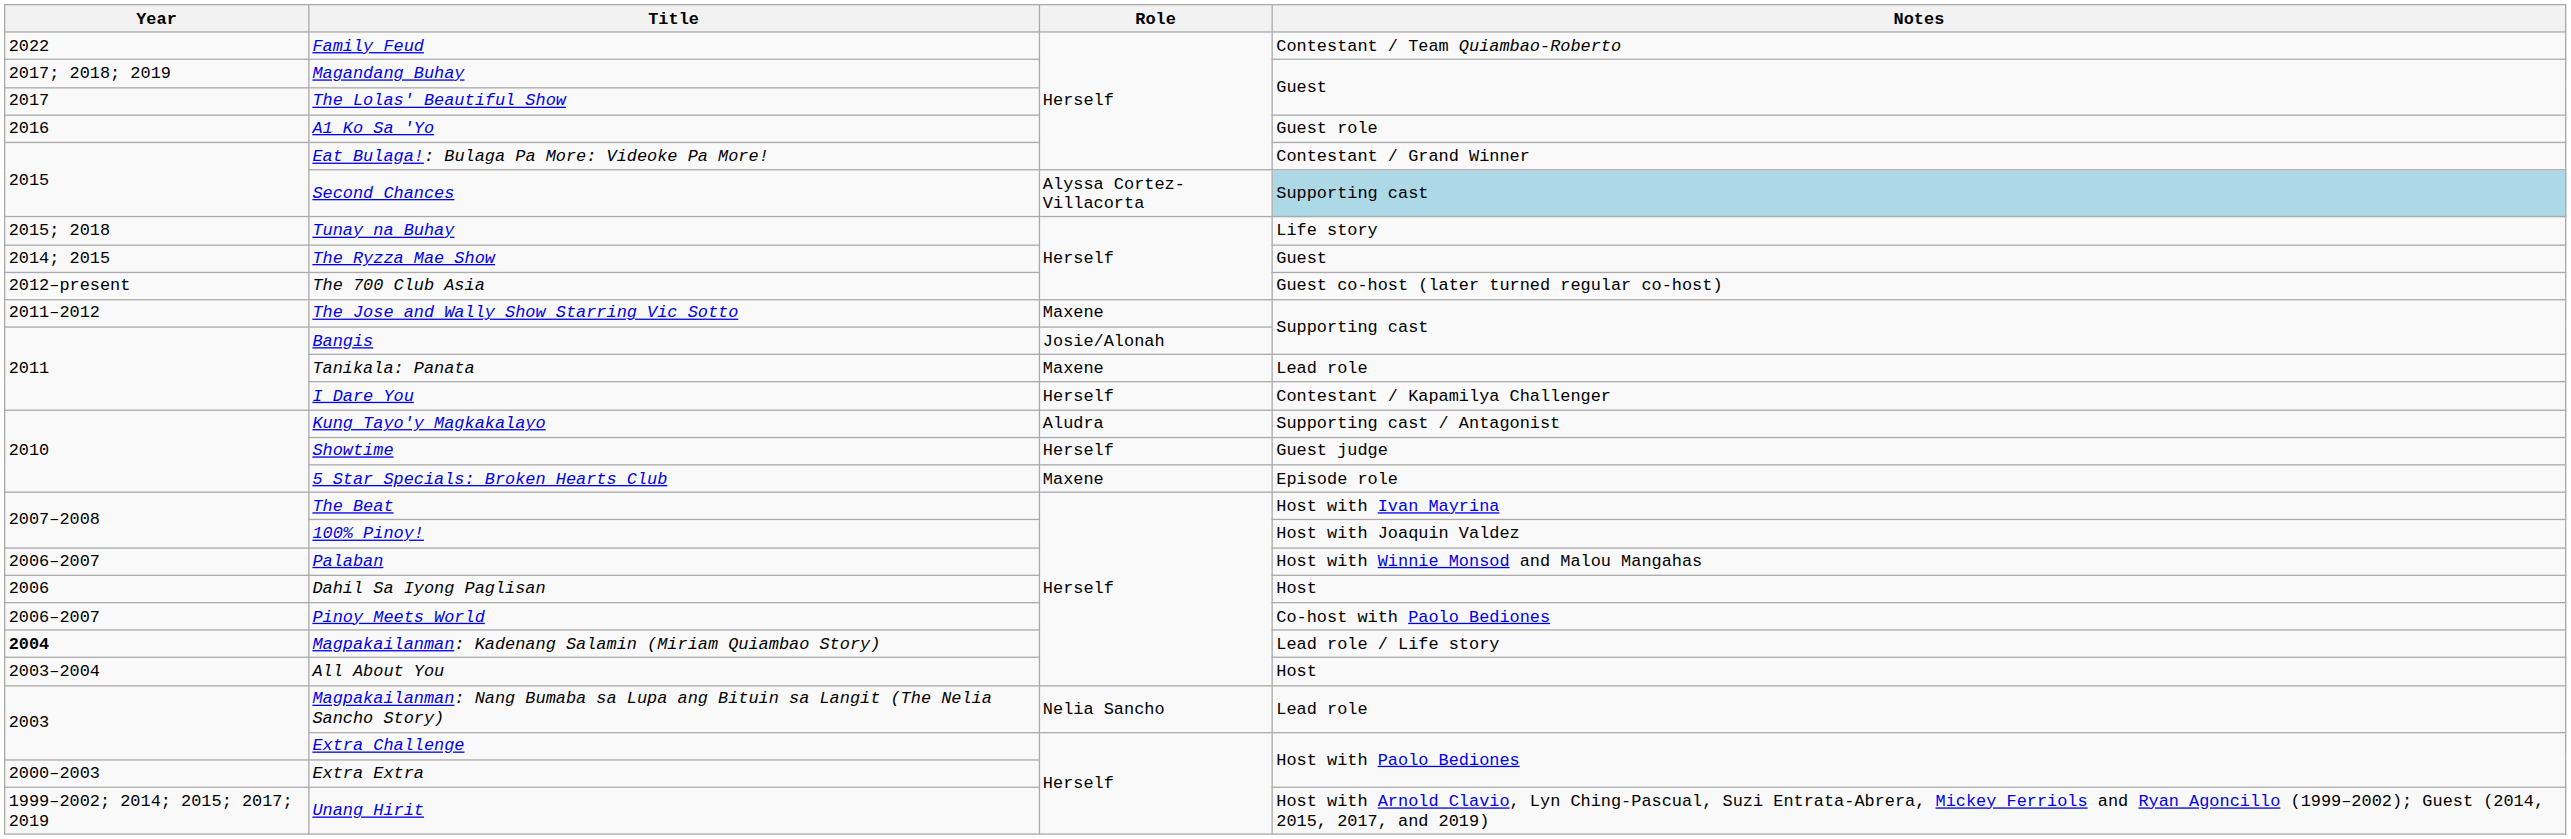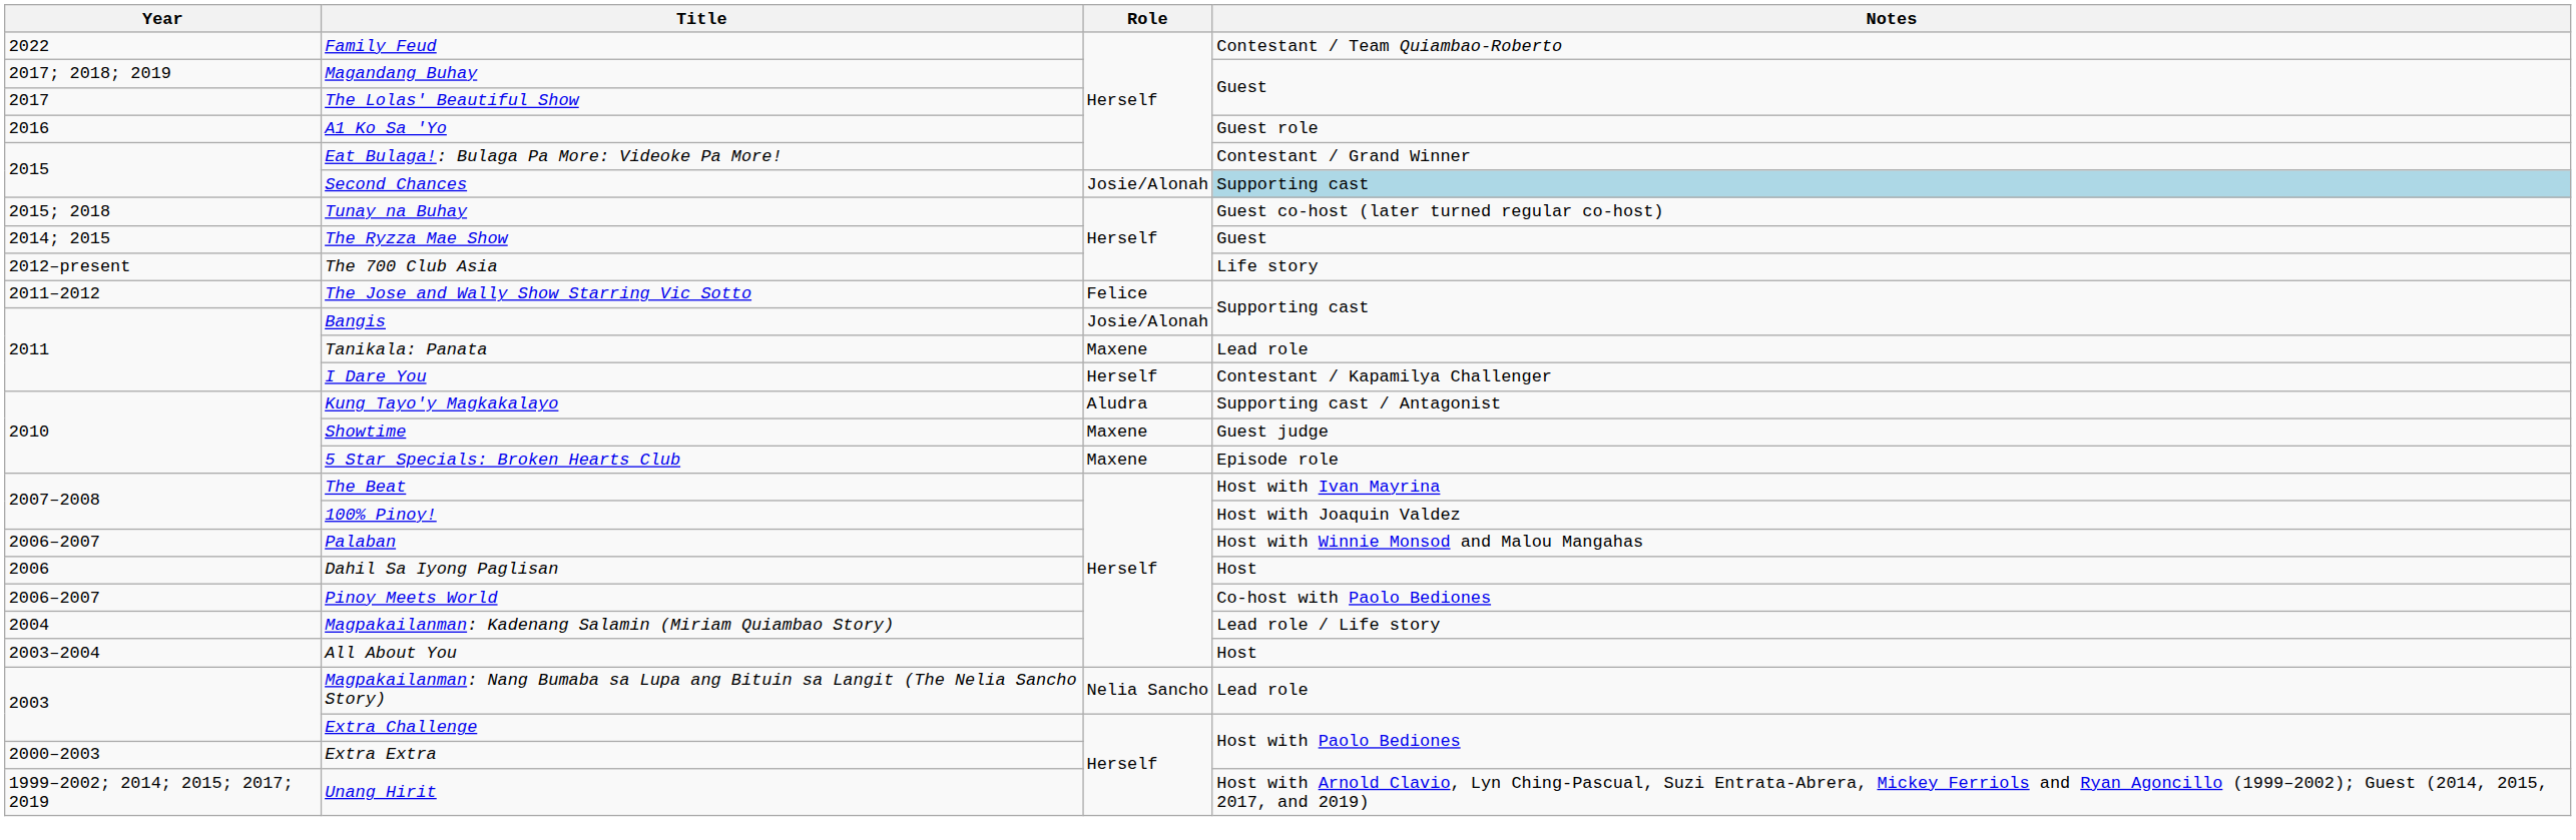 <table class="wikitable sortable">
 <tr>
 <th>Year</th>
 <th>Title</th>
 <th>Role</th>
 <th>Notes</th>
 </tr>
 <tr>
 <td>2022</td>
 <td><em><a href='#'>Family Feud</a></em></td>
 <td rowspan="5">Herself</td>
 <td>Contestant / Team <em>Quiambao-Roberto</em></td>
 </tr>
 <tr>
 <td>2017; 2018; 2019</td>
 <td><em><a href='#'>Magandang Buhay</a></em></td>
 <td rowspan="2">Guest</td>
 </tr>
 <tr>
 <td>2017</td>
 <td><em><a href='#'>The Lolas' Beautiful Show</a></em></td>
 </tr>
 <tr>
 <td rowspan=1>2016</td>
 <td><em><a href='#'>A1 Ko Sa 'Yo</a></em></td>
 <td>Guest role</td>
 </tr>
 <tr>
 <td rowspan=2>2015</td>
 <td><em><a href='#'>Eat Bulaga!</a>: Bulaga Pa More: Videoke Pa More!</em></td>
 <td>Contestant / Grand Winner</td>
 </tr>
 <tr>
 <td><em><a href='#'>Second Chances</a></em></td>
-<td>Alyssa Cortez-Villacorta</td>
+<td>Josie/Alonah</td>
 <td style="background: lightblue;">Supporting cast</td>
 </tr>
 <tr>
 <td>2015; 2018</td>
 <td><em><a href='#'>Tunay na Buhay</a></em></td>
 <td rowspan="3">Herself</td>
-<td>Life story</td>
+<td>Guest co-host (later turned regular co-host)</td>
 </tr>
 <tr>
 <td>2014; 2015</td>
 <td><em><a href='#'>The Ryzza Mae Show</a></em></td>
 <td>Guest</td>
 </tr>
 <tr>
 <td>2012–present</td>
 <td><em>The 700 Club Asia</em></td>
-<td>Guest co-host (later turned regular co-host)</td>
+<td>Life story</td>
 </tr>
 <tr>
 <td>2011–2012</td>
 <td><em><a href='#'>The Jose and Wally Show Starring Vic Sotto</a></em></td>
-<td>Maxene</td>
+<td>Felice</td>
 <td rowspan="2">Supporting cast</td>
 </tr>
 <tr>
 <td rowspan="3">2011</td>
 <td><em><a href='#'>Bangis</a></em></td>
 <td>Josie/Alonah</td>
 </tr>
 <tr>
 <td><em>Tanikala: Panata</em></td>
 <td>Maxene</td>
 <td>Lead role</td>
 </tr>
 <tr>
 <td><em><a href='#'>I Dare You</a></em></td>
 <td>Herself</td>
 <td>Contestant / Kapamilya Challenger</td>
 </tr>
 <tr>
 <td rowspan="3">2010</td>
 <td><em><a href='#'>Kung Tayo'y Magkakalayo</a></em></td>
 <td>Aludra</td>
 <td>Supporting cast / Antagonist</td>
 </tr>
 <tr>
 <td><em><a href='#'>Showtime</a></em></td>
-<td>Herself</td>
+<td>Maxene</td>
 <td>Guest judge</td>
 </tr>
 <tr>
 <td><em><a href='#'>5 Star Specials: Broken Hearts Club</a></em></td>
 <td>Maxene</td>
 <td>Episode role</td>
 </tr>
 <tr>
 <td rowspan="2">2007–2008</td>
 <td><em><a href='#'>The Beat</a></em></td>
 <td rowspan="7">Herself</td>
 <td>Host with <a href='#'>Ivan Mayrina</a></td>
 </tr>
 <tr>
 <td><em><a href='#'>100% Pinoy!</a></em></td>
 <td>Host with Joaquin Valdez</td>
 </tr>
 <tr>
 <td>2006–2007</td>
 <td><em><a href='#'>Palaban</a></em></td>
 <td>Host with <a href='#'>Winnie Monsod</a> and Malou Mangahas</td>
 </tr>
 <tr>
 <td>2006</td>
 <td><em>Dahil Sa Iyong Paglisan</em></td>
 <td>Host</td>
 </tr>
 <tr>
 <td>2006–2007</td>
 <td><em><a href='#'>Pinoy Meets World</a></em></td>
 <td>Co-host with <a href='#'>Paolo Bediones</a></td>
 </tr>
 <tr>
-<td><strong>2004</strong></td>
+<td>2004</td>
 <td><em><a href='#'>Magpakailanman</a>: Kadenang Salamin (Miriam Quiambao Story)</em></td>
 <td>Lead role / Life story</td>
 </tr>
 <tr>
 <td>2003–2004</td>
 <td><em>All About You</em></td>
 <td>Host</td>
 </tr>
 <tr>
 <td rowspan="2">2003</td>
 <td><em><a href='#'>Magpakailanman</a>: Nang Bumaba sa Lupa ang Bituin sa Langit (The Nelia Sancho Story)</em></td>
 <td>Nelia Sancho</td>
 <td>Lead role</td>
 </tr>
 <tr>
 <td><em><a href='#'>Extra Challenge</a></em></td>
 <td rowspan="3">Herself</td>
 <td rowspan="2">Host with <a href='#'>Paolo Bediones</a></td>
 </tr>
 <tr>
 <td>2000–2003</td>
 <td><em>Extra Extra</em></td>
 </tr>
 <tr>
 <td>1999–2002; 2014; 2015; 2017; 2019</td>
 <td><em><a href='#'>Unang Hirit</a></em></td>
 <td>Host with <a href='#'>Arnold Clavio</a>, Lyn Ching-Pascual, Suzi Entrata-Abrera, <a href='#'>Mickey Ferriols</a> and <a href='#'>Ryan Agoncillo</a> (1999–2002); Guest (2014, 2015, 2017, and 2019)</td>
 </tr>
 </table>
